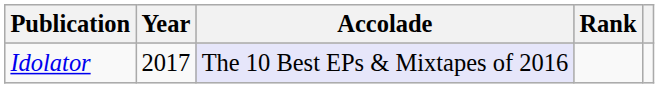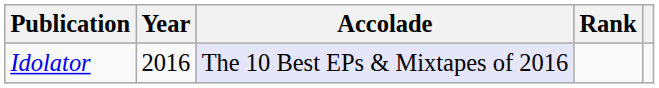 <table class="sortable wikitable">
 <tr>
 <th>Publication</th>
 <th>Year</th>
 <th>Accolade</th>
 <th>Rank</th>
 <th class="unsortable"></th>
 </tr>
 <tr>
 <td><em><a href='#'>Idolator</a></em></td>
-<td>2017</td>
+<td>2016</td>
 <td style="background: lavender;">The 10 Best EPs & Mixtapes of 2016</td>
 <td></td>
 <td></td>
 </tr>
 </table>
